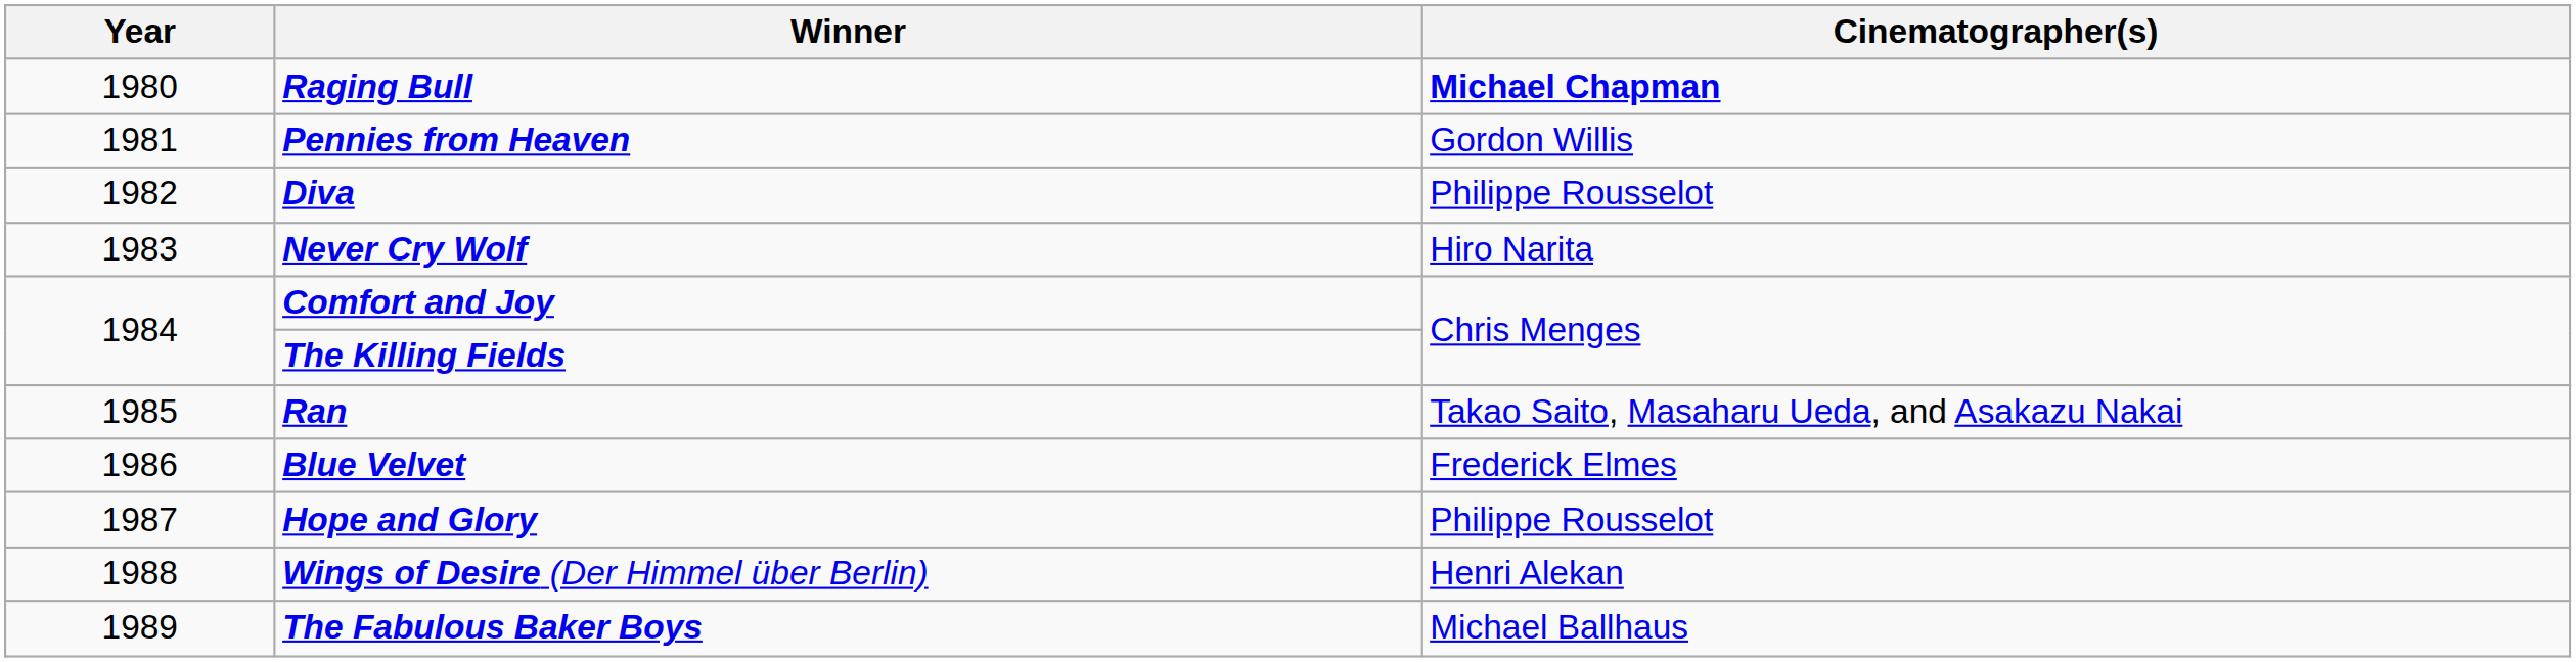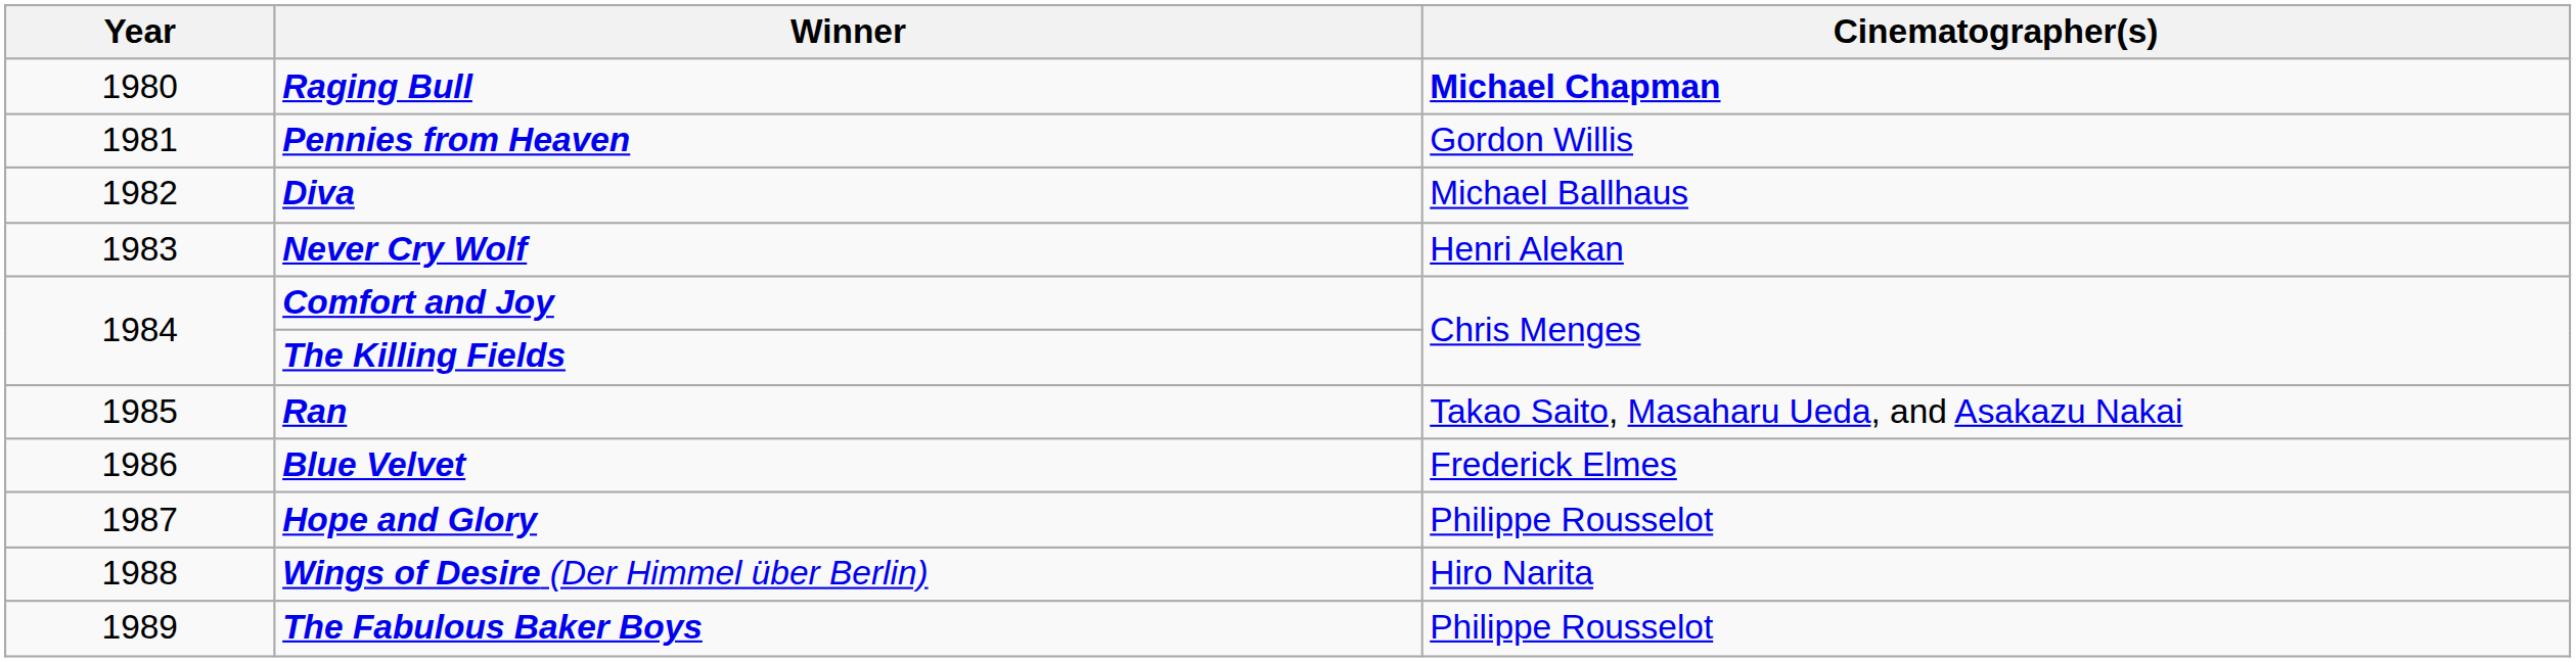 <table class="wikitable" style="width:95%;" cellpadding="5">
 <tr>
 <th style="width:100px;"><strong>Year</strong></th>
 <th style="width:450px;"><strong>Winner</strong></th>
 <th style="width:450px;"><strong>Cinematographer(s)</strong></th>
 </tr>
 <tr>
 <td style="text-align:center;">1980</td>
 <td><strong><em><a href='#'>Raging Bull</a></em></strong></td>
 <td><strong><a href='#'>Michael Chapman</a></strong></td>
 </tr>
 <tr>
 <td style="text-align:center;">1981</td>
 <td><strong><em><a href='#'>Pennies from Heaven</a></em></strong></td>
 <td><a href='#'>Gordon Willis</a></td>
 </tr>
 <tr>
 <td style="text-align:center;">1982</td>
 <td><strong><em><a href='#'>Diva</a></em></strong></td>
-<td><a href='#'>Philippe Rousselot</a></td>
+<td><a href='#'>Michael Ballhaus</a></td>
 </tr>
 <tr>
 <td style="text-align:center;">1983</td>
 <td><strong><em><a href='#'>Never Cry Wolf</a></em></strong></td>
-<td><a href='#'>Hiro Narita</a></td>
+<td><a href='#'>Henri Alekan</a></td>
 </tr>
 <tr>
 <td rowspan="2" style="text-align:center;">1984</td>
 <td><strong><em><a href='#'>Comfort and Joy</a></em></strong></td>
 <td rowspan="2"><a href='#'>Chris Menges</a></td>
 </tr>
 <tr>
 <td><strong><em><a href='#'>The Killing Fields</a></em></strong></td>
 </tr>
 <tr>
 <td style="text-align:center;">1985</td>
 <td><strong><em><a href='#'>Ran</a></em></strong></td>
 <td><a href='#'>Takao Saito</a>, <a href='#'>Masaharu Ueda</a>, and <a href='#'>Asakazu Nakai</a></td>
 </tr>
 <tr>
 <td style="text-align:center;">1986</td>
 <td><strong><em><a href='#'>Blue Velvet</a></em></strong></td>
 <td><a href='#'>Frederick Elmes</a></td>
 </tr>
 <tr>
 <td style="text-align:center;">1987</td>
 <td><strong><em><a href='#'>Hope and Glory</a></em></strong></td>
 <td><a href='#'>Philippe Rousselot</a></td>
 </tr>
 <tr>
 <td style="text-align:center;">1988</td>
 <td><em><a href='#'><strong>Wings of Desire</strong> (Der Himmel über Berlin)</a></em></td>
-<td><a href='#'>Henri Alekan</a></td>
+<td><a href='#'>Hiro Narita</a></td>
 </tr>
 <tr>
 <td style="text-align:center;">1989</td>
 <td><strong><em><a href='#'>The Fabulous Baker Boys</a></em></strong></td>
-<td><a href='#'>Michael Ballhaus</a></td>
+<td><a href='#'>Philippe Rousselot</a></td>
 </tr>
 </table>
